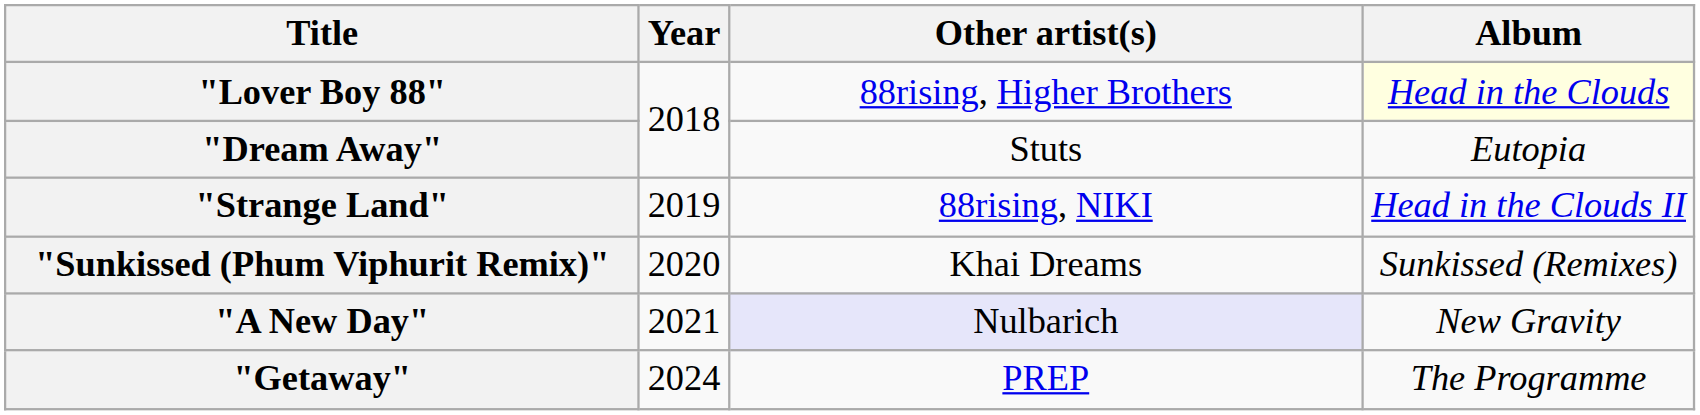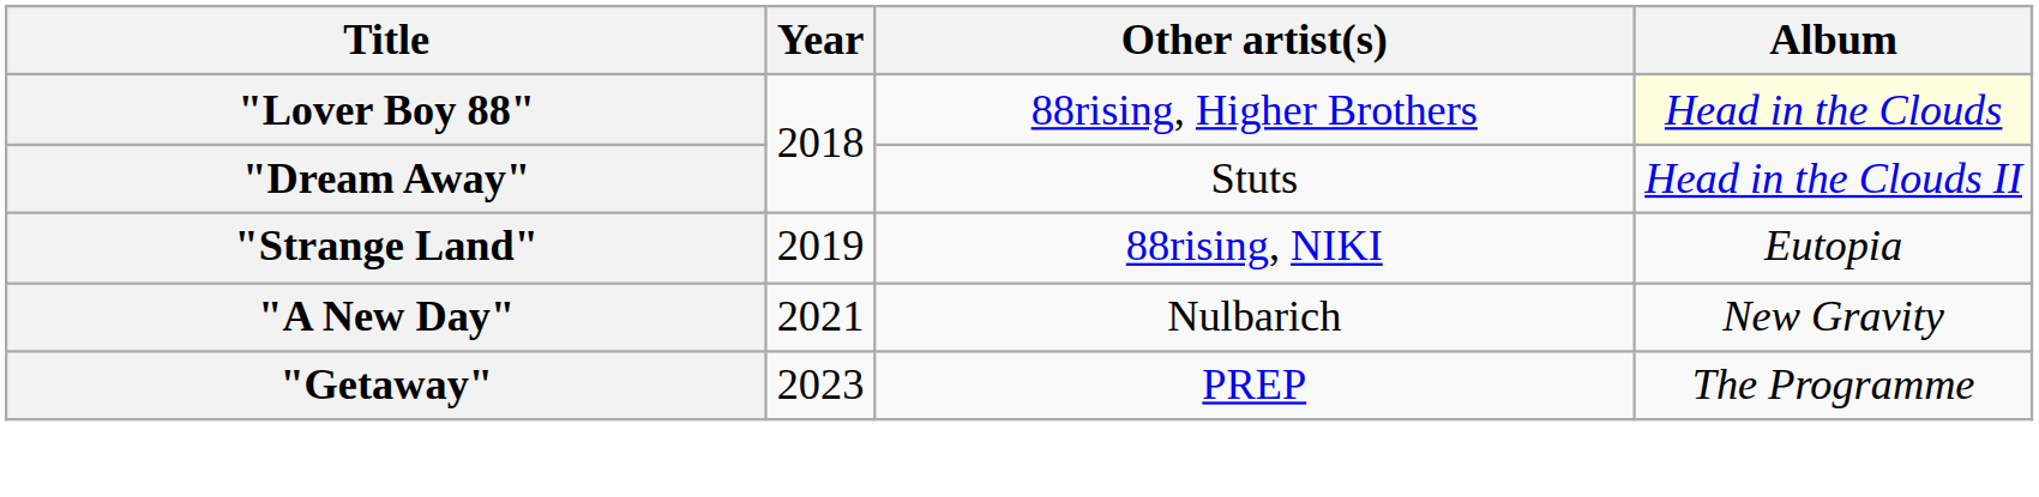 <table class="wikitable plainrowheaders" style="text-align:center;">
 <tr>
 <th scope="col" style="width:17em;">Title</th>
 <th scope="col">Year</th>
 <th scope="col" style="width:17em;">Other artist(s)</th>
 <th scope="col">Album</th>
 </tr>
 <tr>
 <th scope="row">"Lover Boy 88"</th>
 <td rowspan="2">2018</td>
 <td><a href='#'>88rising</a>, <a href='#'>Higher Brothers</a></td>
 <td style="background: lightyellow;"><em><a href='#'>Head in the Clouds</a></em></td>
 </tr>
 <tr>
 <th scope="row">"Dream Away"</th>
 <td>Stuts</td>
-<td><em>Eutopia</em></td>
+<td><em><a href='#'>Head in the Clouds II</a></em></td>
 </tr>
 <tr>
 <th scope="row">"Strange Land"</th>
 <td>2019</td>
 <td><a href='#'>88rising</a>, <a href='#'>NIKI</a></td>
-<td><em><a href='#'>Head in the Clouds II</a></em></td>
-</tr>
-<tr>
-<th scope="row">"Sunkissed (Phum Viphurit Remix)"</th>
-<td>2020</td>
-<td>Khai Dreams</td>
-<td><em>Sunkissed (Remixes)</em></td>
+<td><em>Eutopia</em></td>
 </tr>
 <tr>
 <th scope="row">"A New Day"</th>
 <td>2021</td>
-<td style="background: lavender;">Nulbarich</td>
+<td>Nulbarich</td>
 <td><em>New Gravity</em></td>
 </tr>
 <tr>
 <th scope="row">"Getaway"</th>
-<td>2024</td>
+<td>2023</td>
 <td><a href='#'>PREP</a></td>
 <td><em>The Programme</em></td>
 </tr>
 </table>
